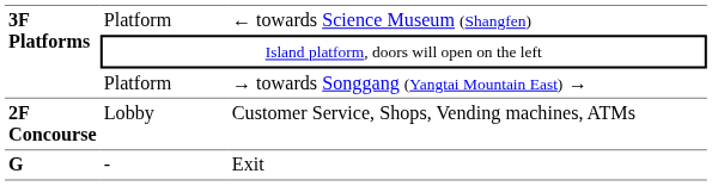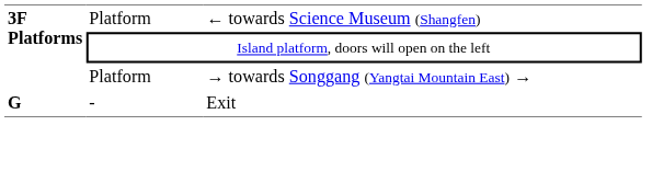 <table table border=0 cellspacing=0 cellpadding=3>
 <tr>
 <td style="border-top:solid 1px gray;" rowspan=3 valign=top><strong>3F<br>Platforms</strong></td>
 <td style="border-top:solid 1px gray;" valign=top>Platform</td>
 <td style="border-top:solid 1px gray;" valign=top>←  towards <a href='#'>Science Museum</a> <small>(<a href='#'>Shangfen</a>)</small></td>
 </tr>
 <tr>
 <td style="border-right:solid 2px black;border-left:solid 2px black;border-top:solid 2px black;border-bottom:solid 2px black;text-align:center;" colspan=2><small><a href='#'>Island platform</a>, doors will open on the left</small></td>
 </tr>
 <tr>
 <td>Platform</td>
 <td><span>→</span>  towards <a href='#'>Songgang</a> <small>(<a href='#'>Yangtai Mountain East</a>)</small> →</td>
 </tr>
 <tr>
-<td style="border-bottom:solid 1px gray; border-top:solid 1px gray;" valign=top width=50><strong>2F<br>Concourse</strong></td>
-<td style="border-bottom:solid 1px gray; border-top:solid 1px gray;" valign=top width=100>Lobby</td>
-<td style="border-bottom:solid 1px gray; border-top:solid 1px gray;" valign=top width=390>Customer Service, Shops, Vending machines, ATMs</td>
-</tr>
-<tr>
 <td style="border-bottom:solid 1px gray;" width=50 valign=top><strong>G</strong></td>
 <td style="border-bottom:solid 1px gray;" width=100 valign=top>-</td>
 <td style="border-bottom:solid 1px gray;" width=390 valign=top>Exit</td>
 </tr>
 </table>
